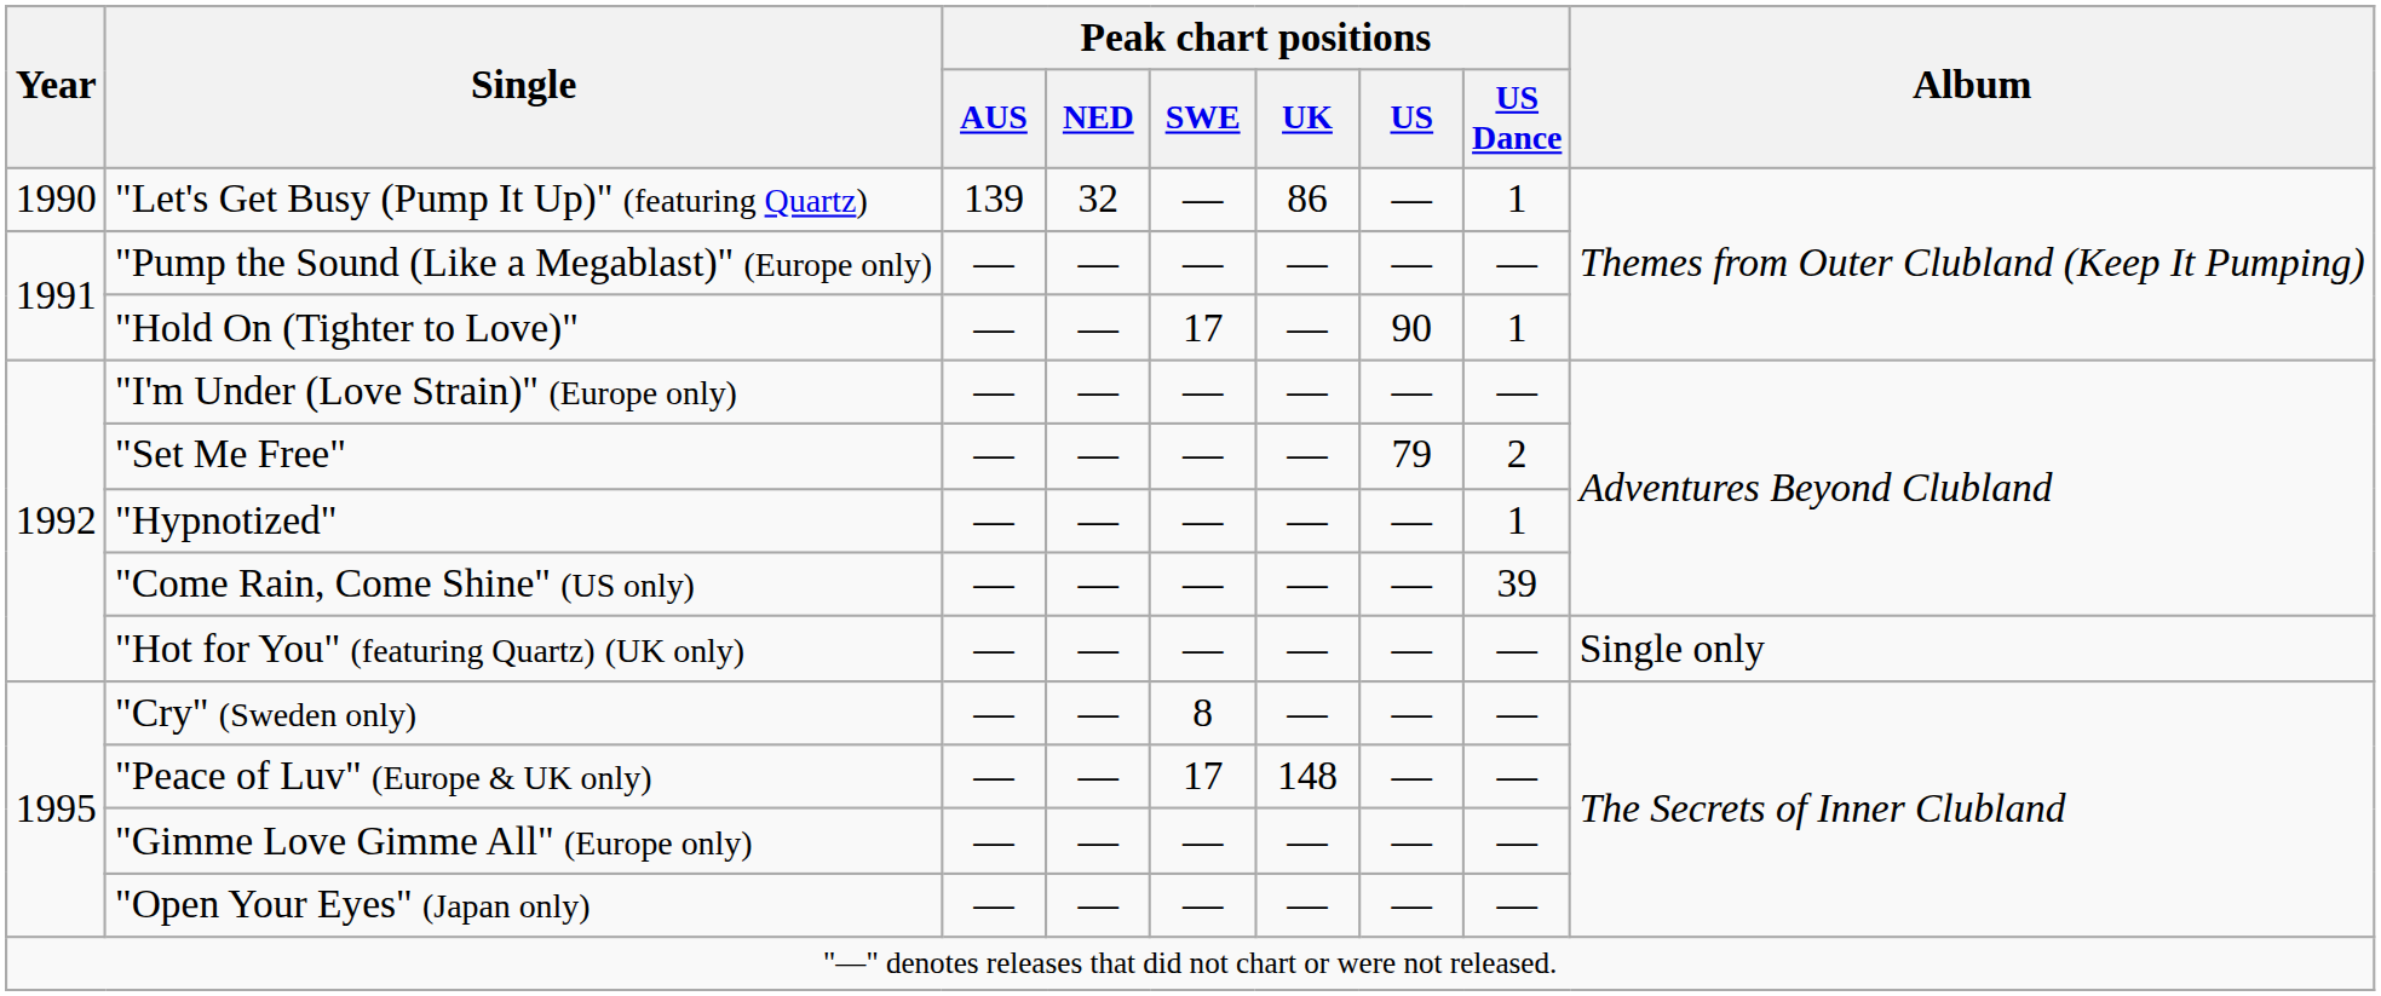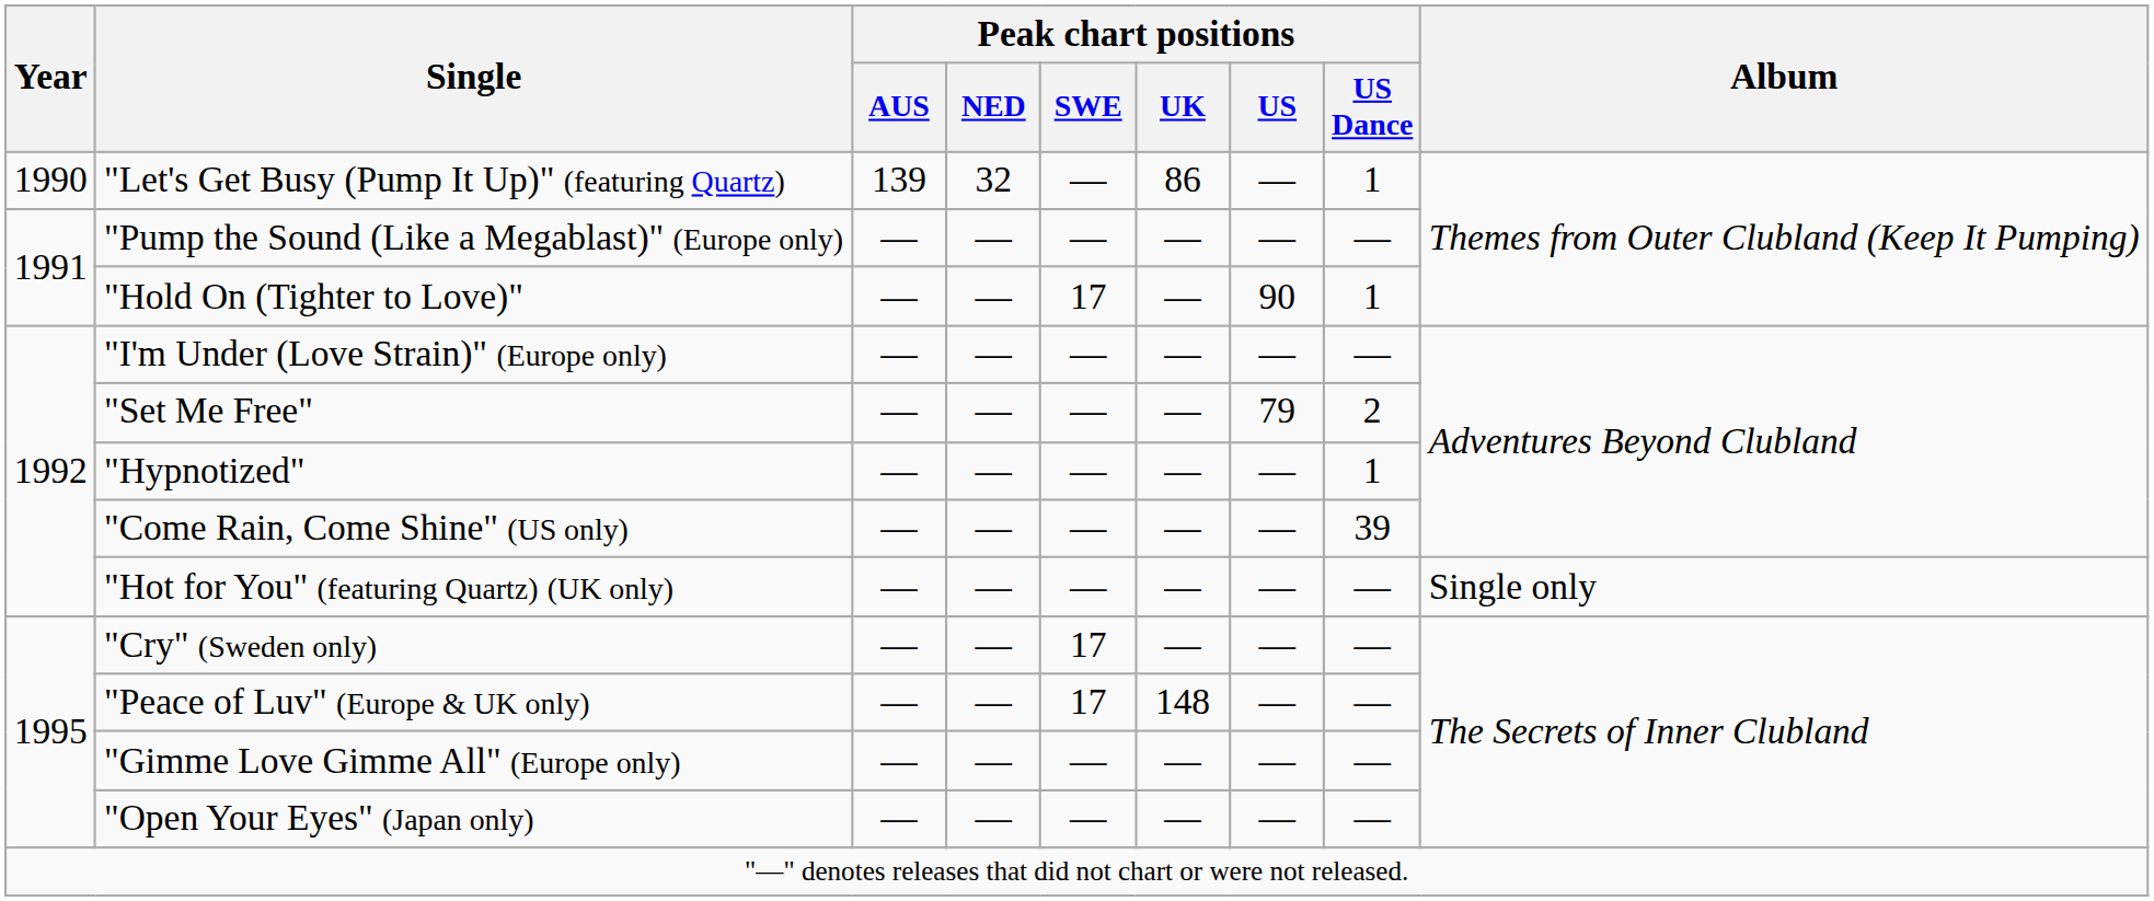 <table class="wikitable" style="text-align:center;">
 <tr>
 <th rowspan="2">Year</th>
 <th rowspan="2">Single</th>
 <th colspan="6">Peak chart positions</th>
 <th rowspan="2">Album</th>
 </tr>
 <tr style="font-size:smaller;">
 <th style="width:35px;"><a href='#'>AUS</a><br></th>
 <th style="width:35px;"><a href='#'>NED</a><br></th>
 <th style="width:35px;"><a href='#'>SWE</a><br></th>
 <th style="width:35px;"><a href='#'>UK</a><br></th>
 <th style="width:35px;"><a href='#'>US</a><br></th>
 <th style="width:35px;"><a href='#'>US<br>Dance</a><br></th>
 </tr>
 <tr>
 <td>1990</td>
 <td style="text-align:left;">"Let's Get Busy (Pump It Up)" <small>(featuring <a href='#'>Quartz</a>)</small></td>
 <td>139</td>
 <td>32</td>
 <td>—</td>
 <td>86</td>
 <td>—</td>
 <td>1</td>
 <td style="text-align:left;" rowspan="3"><em>Themes from Outer Clubland (Keep It Pumping)</em></td>
 </tr>
 <tr>
 <td rowspan=2>1991</td>
 <td style="text-align:left;">"Pump the Sound (Like a Megablast)" <small>(Europe only)</small></td>
 <td>—</td>
 <td>—</td>
 <td>—</td>
 <td>—</td>
 <td>—</td>
 <td>—</td>
 </tr>
 <tr>
 <td style="text-align:left;">"Hold On (Tighter to Love)"</td>
 <td>—</td>
 <td>—</td>
 <td>17</td>
 <td>—</td>
 <td>90</td>
 <td>1</td>
 </tr>
 <tr>
 <td rowspan=5>1992</td>
 <td style="text-align:left;">"I'm Under (Love Strain)" <small>(Europe only)</small></td>
 <td>—</td>
 <td>—</td>
 <td>—</td>
 <td>—</td>
 <td>—</td>
 <td>—</td>
 <td style="text-align:left;" rowspan="4"><em>Adventures Beyond Clubland</em></td>
 </tr>
 <tr>
 <td style="text-align:left;">"Set Me Free"</td>
 <td>—</td>
 <td>—</td>
 <td>—</td>
 <td>—</td>
 <td>79</td>
 <td>2</td>
 </tr>
 <tr>
 <td style="text-align:left;">"Hypnotized"</td>
 <td>—</td>
 <td>—</td>
 <td>—</td>
 <td>—</td>
 <td>—</td>
 <td>1</td>
 </tr>
 <tr>
 <td style="text-align:left;">"Come Rain, Come Shine" <small>(US only)</small></td>
 <td>—</td>
 <td>—</td>
 <td>—</td>
 <td>—</td>
 <td>—</td>
 <td>39</td>
 </tr>
 <tr>
 <td style="text-align:left;">"Hot for You" <small>(featuring Quartz)</small> <small>(UK only)</small></td>
 <td>—</td>
 <td>—</td>
 <td>—</td>
 <td>—</td>
 <td>—</td>
 <td>—</td>
 <td style="text-align:left;">Single only</td>
 </tr>
 <tr>
 <td rowspan=4>1995</td>
 <td style="text-align:left;">"Cry" <small>(Sweden only)</small></td>
 <td>—</td>
 <td>—</td>
-<td>8</td>
+<td>17</td>
 <td>—</td>
 <td>—</td>
 <td>—</td>
 <td style="text-align:left;" rowspan="4"><em>The Secrets of Inner Clubland</em></td>
 </tr>
 <tr>
 <td style="text-align:left;">"Peace of Luv" <small>(Europe & UK only)</small></td>
 <td>—</td>
 <td>—</td>
 <td>17</td>
 <td>148</td>
 <td>—</td>
 <td>—</td>
 </tr>
 <tr>
 <td style="text-align:left;">"Gimme Love Gimme All" <small>(Europe only)</small></td>
 <td>—</td>
 <td>—</td>
 <td>—</td>
 <td>—</td>
 <td>—</td>
 <td>—</td>
 </tr>
 <tr>
 <td style="text-align:left;">"Open Your Eyes" <small>(Japan only)</small></td>
 <td>—</td>
 <td>—</td>
 <td>—</td>
 <td>—</td>
 <td>—</td>
 <td>—</td>
 </tr>
 <tr>
 <td colspan="15" style="font-size:9pt">"—" denotes releases that did not chart or were not released.</td>
 </tr>
 </table>
